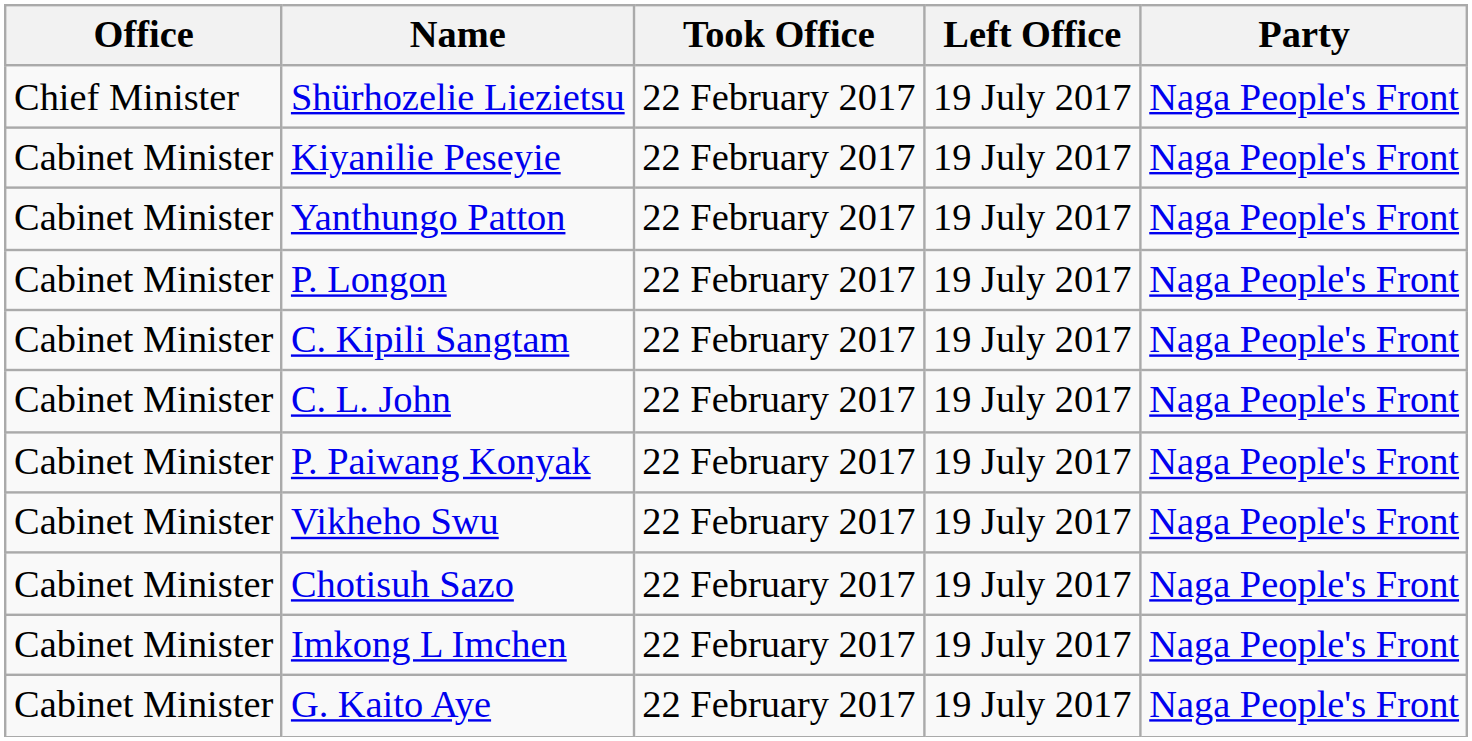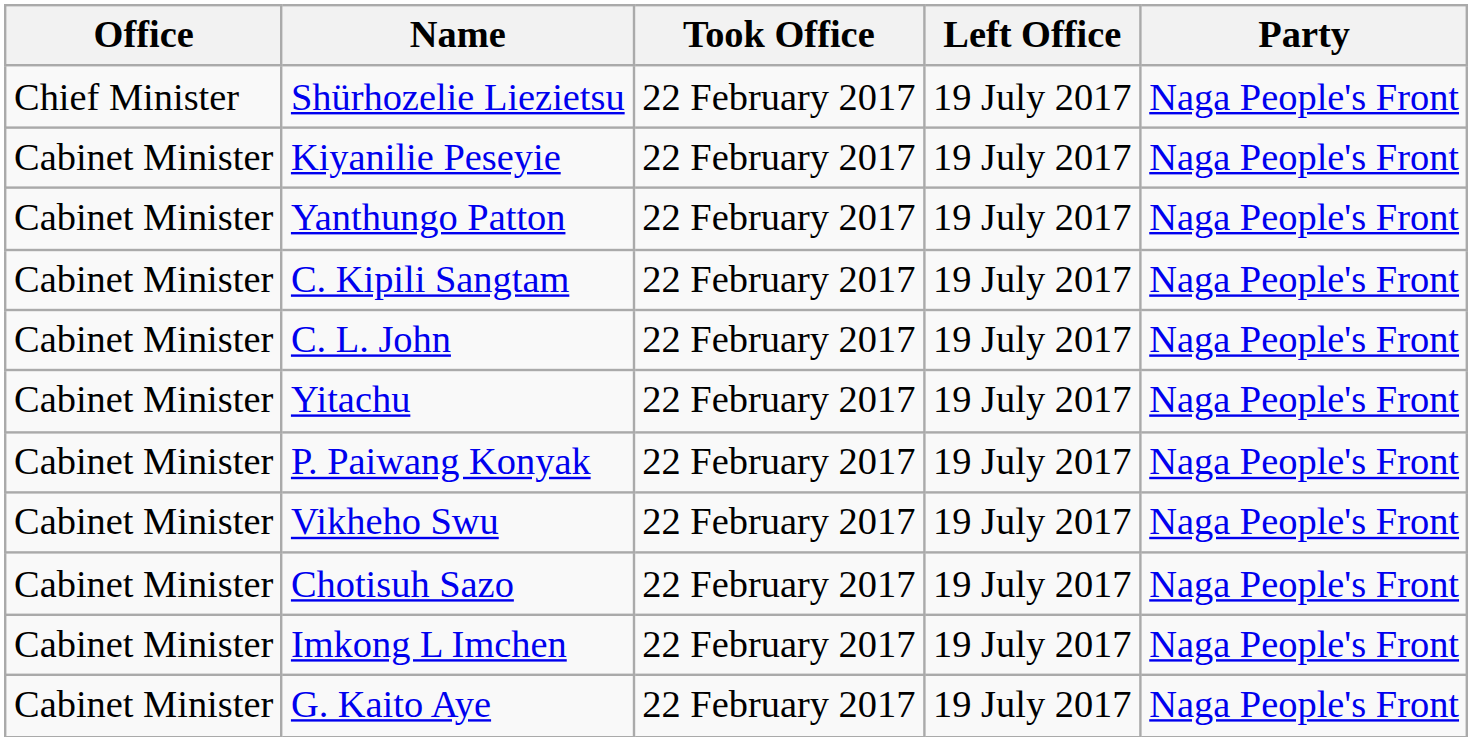 <table class="wikitable">
 <tr>
 <th>Office</th>
 <th>Name</th>
 <th>Took Office</th>
 <th>Left Office</th>
 <th>Party</th>
 </tr>
 <tr>
 <td>Chief Minister</td>
 <td><a href='#'>Shürhozelie Liezietsu</a></td>
 <td>22 February 2017</td>
 <td>19 July 2017</td>
 <td><a href='#'>Naga People's Front</a></td>
 </tr>
 <tr>
 <td>Cabinet Minister</td>
 <td><a href='#'>Kiyanilie Peseyie</a></td>
 <td>22 February 2017</td>
 <td>19 July 2017</td>
 <td><a href='#'>Naga People's Front</a></td>
 </tr>
 <tr>
 <td>Cabinet Minister</td>
 <td><a href='#'>Yanthungo Patton</a></td>
 <td>22 February 2017</td>
 <td>19 July 2017</td>
 <td><a href='#'>Naga People's Front</a></td>
 </tr>
 <tr>
 <td>Cabinet Minister</td>
-<td><a href='#'>P. Longon</a></td>
-<td>22 February 2017</td>
-<td>19 July 2017</td>
-<td><a href='#'>Naga People's Front</a></td>
-</tr>
-<tr>
-<td>Cabinet Minister</td>
 <td><a href='#'>C. Kipili Sangtam</a></td>
 <td>22 February 2017</td>
 <td>19 July 2017</td>
 <td><a href='#'>Naga People's Front</a></td>
 </tr>
 <tr>
 <td>Cabinet Minister</td>
 <td><a href='#'>C. L. John</a></td>
+<td>22 February 2017</td>
+<td>19 July 2017</td>
+<td><a href='#'>Naga People's Front</a></td>
+</tr>
+<tr>
+<td>Cabinet Minister</td>
+<td><a href='#'>Yitachu</a></td>
 <td>22 February 2017</td>
 <td>19 July 2017</td>
 <td><a href='#'>Naga People's Front</a></td>
 </tr>
 <tr>
 <td>Cabinet Minister</td>
 <td><a href='#'>P. Paiwang Konyak</a></td>
 <td>22 February 2017</td>
 <td>19 July 2017</td>
 <td><a href='#'>Naga People's Front</a></td>
 </tr>
 <tr>
 <td>Cabinet Minister</td>
 <td><a href='#'>Vikheho Swu</a></td>
 <td>22 February 2017</td>
 <td>19 July 2017</td>
 <td><a href='#'>Naga People's Front</a></td>
 </tr>
 <tr>
 <td>Cabinet Minister</td>
 <td><a href='#'>Chotisuh Sazo</a></td>
 <td>22 February 2017</td>
 <td>19 July 2017</td>
 <td><a href='#'>Naga People's Front</a></td>
 </tr>
 <tr>
 <td>Cabinet Minister</td>
 <td><a href='#'>Imkong L Imchen</a></td>
 <td>22 February 2017</td>
 <td>19 July 2017</td>
 <td><a href='#'>Naga People's Front</a></td>
 </tr>
 <tr>
 <td>Cabinet Minister</td>
 <td><a href='#'>G. Kaito Aye</a></td>
 <td>22 February 2017</td>
 <td>19 July 2017</td>
 <td><a href='#'>Naga People's Front</a></td>
 </tr>
 </table>
